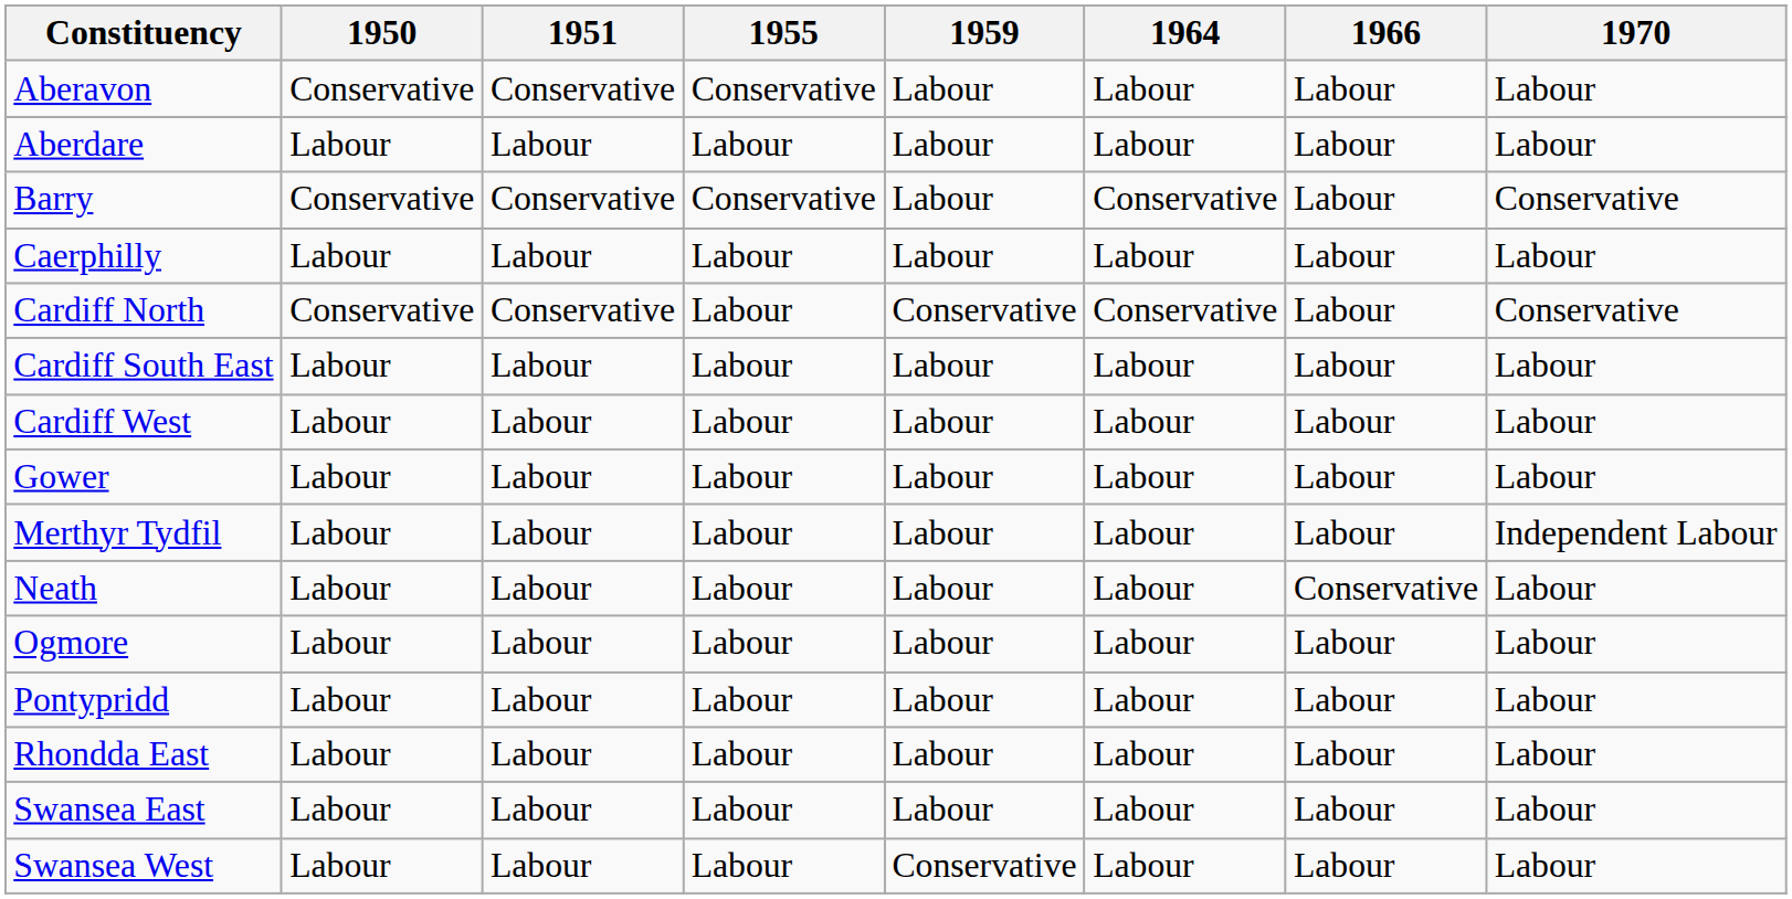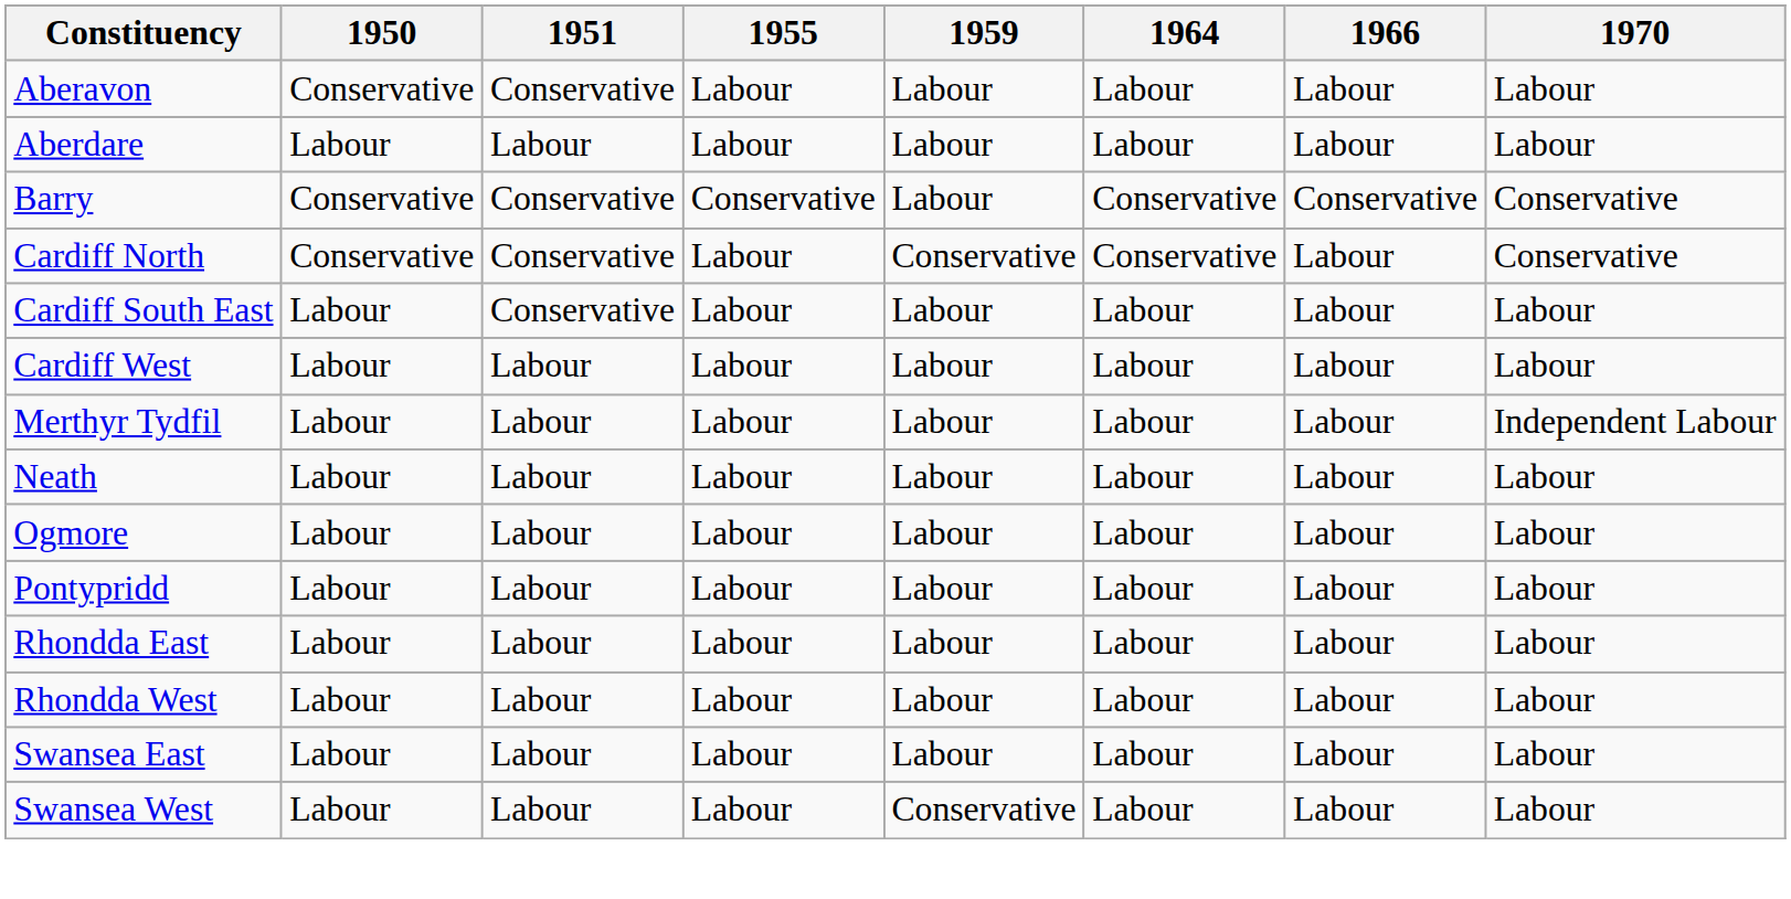 <table class="wikitable">
 <tr>
 <th>Constituency</th>
 <th>1950</th>
 <th>1951</th>
 <th>1955</th>
 <th>1959</th>
 <th>1964</th>
 <th>1966</th>
 <th>1970</th>
 </tr>
 <tr>
 <td><a href='#'>Aberavon</a></td>
 <td bgcolor=>Conservative</td>
 <td bgcolor=>Conservative</td>
-<td bgcolor=>Conservative</td>
+<td bgcolor=>Labour</td>
 <td bgcolor=>Labour</td>
 <td bgcolor=>Labour</td>
 <td bgcolor=>Labour</td>
 <td bgcolor=>Labour</td>
 </tr>
 <tr>
 <td><a href='#'>Aberdare</a></td>
 <td bgcolor=>Labour</td>
 <td bgcolor=>Labour</td>
 <td bgcolor=>Labour</td>
 <td bgcolor=>Labour</td>
 <td bgcolor=>Labour</td>
 <td bgcolor=>Labour</td>
 <td bgcolor=>Labour</td>
 </tr>
 <tr>
 <td><a href='#'>Barry</a></td>
 <td bgcolor=>Conservative</td>
 <td bgcolor=>Conservative</td>
 <td bgcolor=>Conservative</td>
 <td bgcolor=>Labour</td>
 <td bgcolor=>Conservative</td>
-<td bgcolor=>Labour</td>
 <td bgcolor=>Conservative</td>
-</tr>
-<tr>
-<td><a href='#'>Caerphilly</a></td>
-<td bgcolor=>Labour</td>
-<td bgcolor=>Labour</td>
-<td bgcolor=>Labour</td>
-<td bgcolor=>Labour</td>
-<td bgcolor=>Labour</td>
-<td bgcolor=>Labour</td>
-<td bgcolor=>Labour</td>
+<td bgcolor=>Conservative</td>
 </tr>
 <tr>
 <td><a href='#'>Cardiff North</a></td>
 <td bgcolor=>Conservative</td>
 <td bgcolor=>Conservative</td>
 <td bgcolor=>Labour</td>
 <td bgcolor=>Conservative</td>
 <td bgcolor=>Conservative</td>
 <td bgcolor=>Labour</td>
 <td bgcolor=>Conservative</td>
 </tr>
 <tr>
 <td><a href='#'>Cardiff South East</a></td>
 <td bgcolor=>Labour</td>
-<td bgcolor=>Labour</td>
+<td bgcolor=>Conservative</td>
 <td bgcolor=>Labour</td>
 <td bgcolor=>Labour</td>
 <td bgcolor=>Labour</td>
 <td bgcolor=>Labour</td>
 <td bgcolor=>Labour</td>
 </tr>
 <tr>
 <td><a href='#'>Cardiff West</a></td>
-<td bgcolor=>Labour</td>
-<td bgcolor=>Labour</td>
-<td bgcolor=>Labour</td>
-<td bgcolor=>Labour</td>
-<td bgcolor=>Labour</td>
-<td bgcolor=>Labour</td>
-<td bgcolor=>Labour</td>
-</tr>
-<tr>
-<td><a href='#'>Gower</a></td>
 <td bgcolor=>Labour</td>
 <td bgcolor=>Labour</td>
 <td bgcolor=>Labour</td>
 <td bgcolor=>Labour</td>
 <td bgcolor=>Labour</td>
 <td bgcolor=>Labour</td>
 <td bgcolor=>Labour</td>
 </tr>
 <tr>
 <td><a href='#'>Merthyr Tydfil</a></td>
 <td bgcolor=>Labour</td>
 <td bgcolor=>Labour</td>
 <td bgcolor=>Labour</td>
 <td bgcolor=>Labour</td>
 <td bgcolor=>Labour</td>
 <td bgcolor=>Labour</td>
 <td bgcolor=>Independent Labour</td>
 </tr>
 <tr>
 <td><a href='#'>Neath</a></td>
 <td bgcolor=>Labour</td>
 <td bgcolor=>Labour</td>
 <td bgcolor=>Labour</td>
 <td bgcolor=>Labour</td>
 <td bgcolor=>Labour</td>
-<td bgcolor=>Conservative</td>
+<td bgcolor=>Labour</td>
 <td bgcolor=>Labour</td>
 </tr>
 <tr>
 <td><a href='#'>Ogmore</a></td>
 <td bgcolor=>Labour</td>
 <td bgcolor=>Labour</td>
 <td bgcolor=>Labour</td>
 <td bgcolor=>Labour</td>
 <td bgcolor=>Labour</td>
 <td bgcolor=>Labour</td>
 <td bgcolor=>Labour</td>
 </tr>
 <tr>
 <td><a href='#'>Pontypridd</a></td>
 <td bgcolor=>Labour</td>
 <td bgcolor=>Labour</td>
 <td bgcolor=>Labour</td>
 <td bgcolor=>Labour</td>
 <td bgcolor=>Labour</td>
 <td bgcolor=>Labour</td>
 <td bgcolor=>Labour</td>
 </tr>
 <tr>
 <td><a href='#'>Rhondda East</a></td>
 <td bgcolor=>Labour</td>
 <td bgcolor=>Labour</td>
 <td bgcolor=>Labour</td>
 <td bgcolor=>Labour</td>
 <td bgcolor=>Labour</td>
 <td bgcolor=>Labour</td>
 <td bgcolor=>Labour</td>
 </tr>
 <tr>
+<td><a href='#'>Rhondda West</a></td>
+<td bgcolor=>Labour</td>
+<td bgcolor=>Labour</td>
+<td bgcolor=>Labour</td>
+<td bgcolor=>Labour</td>
+<td bgcolor=>Labour</td>
+<td bgcolor=>Labour</td>
+<td bgcolor=>Labour</td>
+</tr>
+<tr>
 <td><a href='#'>Swansea East</a></td>
 <td bgcolor=>Labour</td>
 <td bgcolor=>Labour</td>
 <td bgcolor=>Labour</td>
 <td bgcolor=>Labour</td>
 <td bgcolor=>Labour</td>
 <td bgcolor=>Labour</td>
 <td bgcolor=>Labour</td>
 </tr>
 <tr>
 <td><a href='#'>Swansea West</a></td>
 <td bgcolor=>Labour</td>
 <td bgcolor=>Labour</td>
 <td bgcolor=>Labour</td>
 <td bgcolor=>Conservative</td>
 <td bgcolor=>Labour</td>
 <td bgcolor=>Labour</td>
 <td bgcolor=>Labour</td>
 </tr>
 </table>
